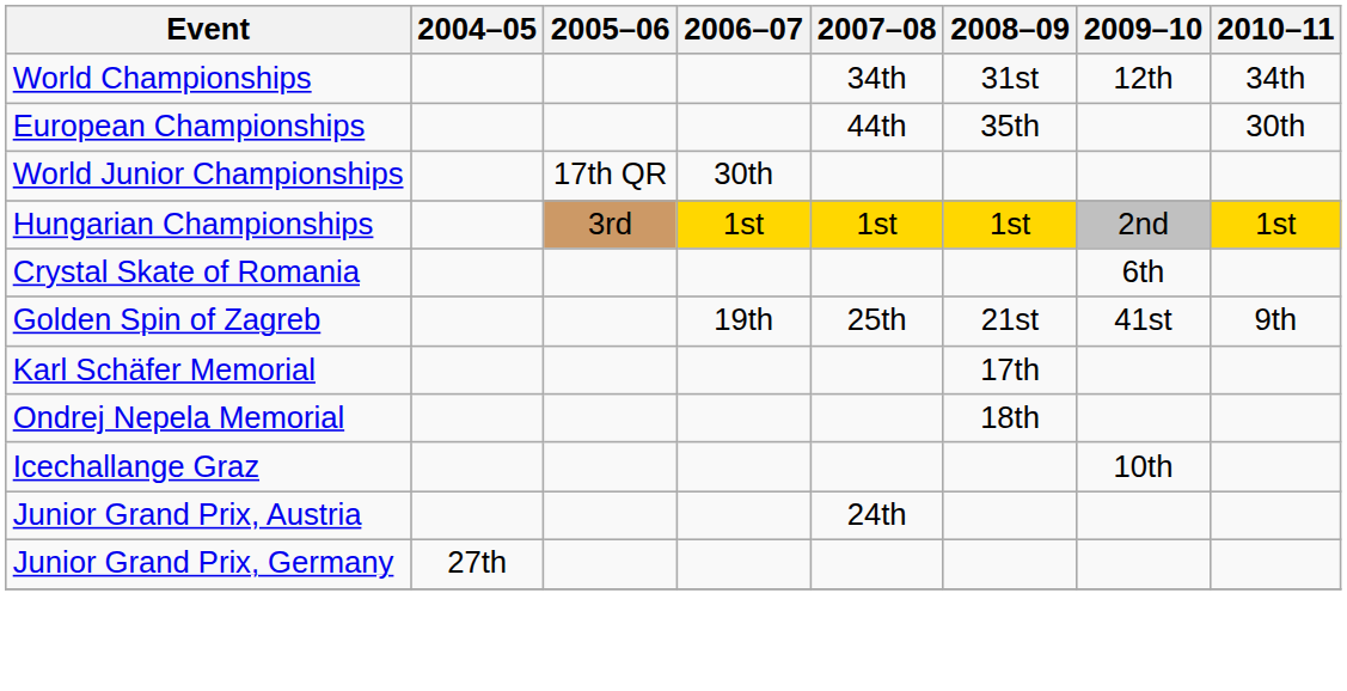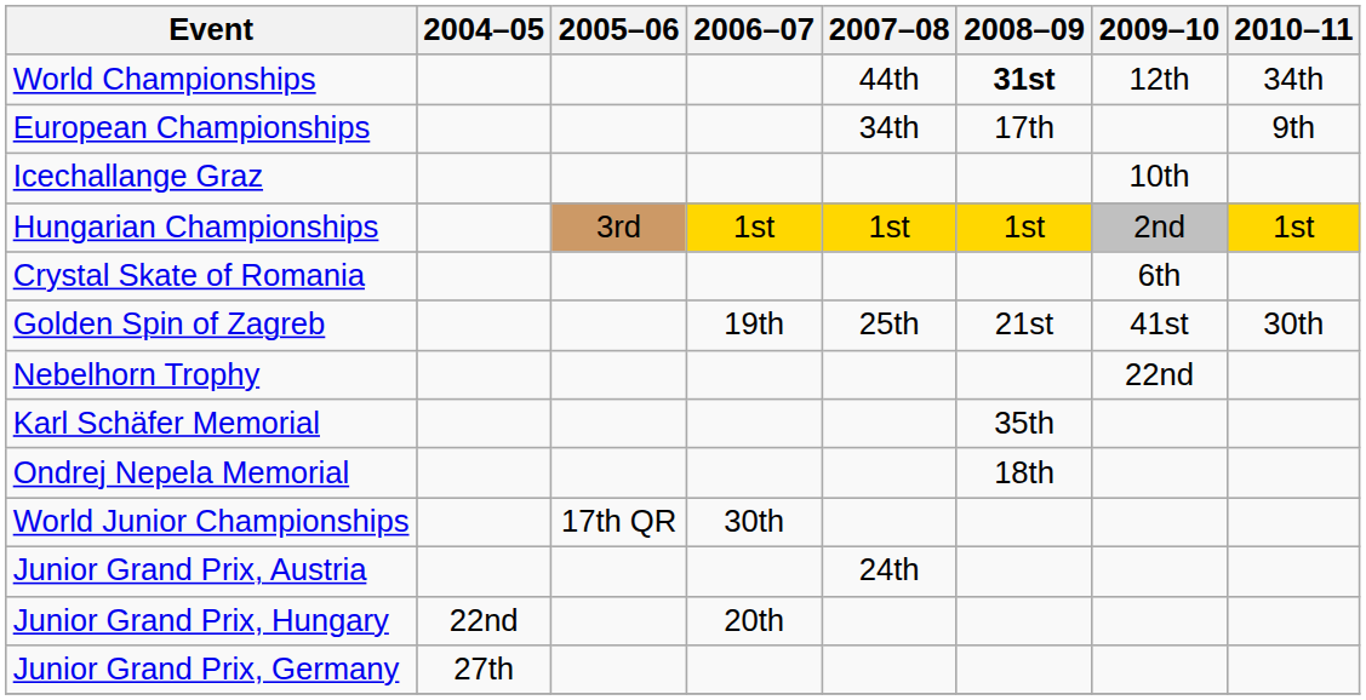 <table class="wikitable">
 <tr>
 <th>Event</th>
 <th>2004–05</th>
 <th>2005–06</th>
 <th>2006–07</th>
 <th>2007–08</th>
 <th>2008–09</th>
 <th>2009–10</th>
 <th>2010–11</th>
 </tr>
 <tr>
 <td><a href='#'>World Championships</a></td>
 <td></td>
 <td></td>
 <td></td>
-<td align="center">34th</td>
-<td align="center">31st</td>
+<td align="center">44th</td>
+<td align="center"><strong>31st</strong></td>
 <td align="center">12th</td>
 <td align="center">34th</td>
 </tr>
 <tr>
 <td><a href='#'>European Championships</a></td>
 <td></td>
 <td></td>
 <td></td>
-<td align="center">44th</td>
-<td align="center">35th</td>
+<td align="center">34th</td>
+<td align="center">17th</td>
 <td></td>
-<td align="center">30th</td>
+<td align="center">9th</td>
 </tr>
 <tr>
-<td><a href='#'>World Junior Championships</a></td>
-<td></td>
-<td align="center">17th  QR</td>
-<td align="center">30th</td>
+<td><a href='#'>Icechallange Graz</a></td>
 <td></td>
 <td></td>
 <td></td>
+<td></td>
+<td></td>
+<td align="center">10th</td>
 <td></td>
 </tr>
 <tr>
 <td><a href='#'>Hungarian Championships</a></td>
 <td></td>
 <td align="center" bgcolor="#cc9966">3rd</td>
 <td align="center" bgcolor="gold">1st</td>
 <td align="center" bgcolor="gold">1st</td>
 <td align="center" bgcolor="gold">1st</td>
 <td align="center" bgcolor="silver">2nd</td>
 <td align="center" bgcolor="gold">1st</td>
 </tr>
 <tr>
 <td><a href='#'>Crystal Skate of Romania</a></td>
 <td></td>
 <td></td>
 <td></td>
 <td></td>
 <td></td>
 <td align="center">6th</td>
 <td></td>
 </tr>
 <tr>
 <td><a href='#'>Golden Spin of Zagreb</a></td>
 <td></td>
 <td></td>
 <td align="center">19th</td>
 <td align="center">25th</td>
 <td align="center">21st</td>
 <td align="center">41st</td>
-<td align="center">9th</td>
+<td align="center">30th</td>
+</tr>
+<tr>
+<td><a href='#'>Nebelhorn Trophy</a></td>
+<td></td>
+<td></td>
+<td></td>
+<td></td>
+<td></td>
+<td align="center">22nd</td>
+<td></td>
 </tr>
 <tr>
 <td><a href='#'>Karl Schäfer Memorial</a></td>
 <td></td>
 <td></td>
 <td></td>
 <td></td>
-<td align="center">17th</td>
+<td align="center">35th</td>
 <td></td>
 <td></td>
 </tr>
 <tr>
 <td><a href='#'>Ondrej Nepela Memorial</a></td>
 <td></td>
 <td></td>
 <td></td>
 <td></td>
 <td align="center">18th</td>
 <td></td>
 <td></td>
 </tr>
 <tr>
-<td><a href='#'>Icechallange Graz</a></td>
+<td><a href='#'>World Junior Championships</a></td>
+<td></td>
+<td align="center">17th  QR</td>
+<td align="center">30th</td>
 <td></td>
 <td></td>
 <td></td>
-<td></td>
-<td></td>
-<td align="center">10th</td>
 <td></td>
 </tr>
 <tr>
 <td><a href='#'>Junior Grand Prix, Austria</a></td>
 <td></td>
 <td></td>
 <td></td>
 <td align="center">24th</td>
+<td></td>
+<td></td>
+<td></td>
+</tr>
+<tr>
+<td><a href='#'>Junior Grand Prix, Hungary</a></td>
+<td align="center">22nd</td>
+<td></td>
+<td align="center">20th</td>
+<td></td>
 <td></td>
 <td></td>
 <td></td>
 </tr>
 <tr>
 <td><a href='#'>Junior Grand Prix, Germany</a></td>
 <td align="center">27th</td>
 <td></td>
 <td></td>
 <td></td>
 <td></td>
 <td></td>
 <td></td>
 </tr>
 <tr>
 </tr>
 </table>
